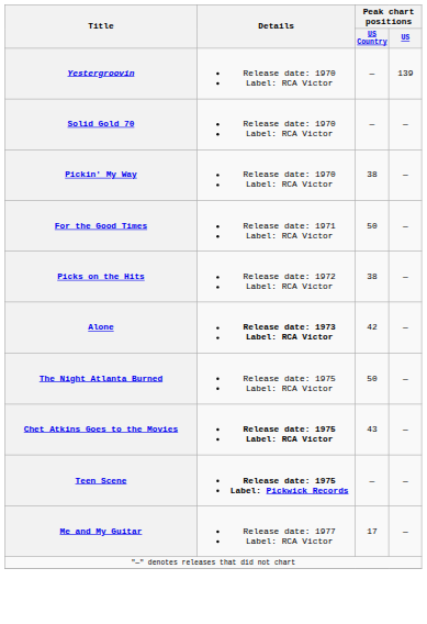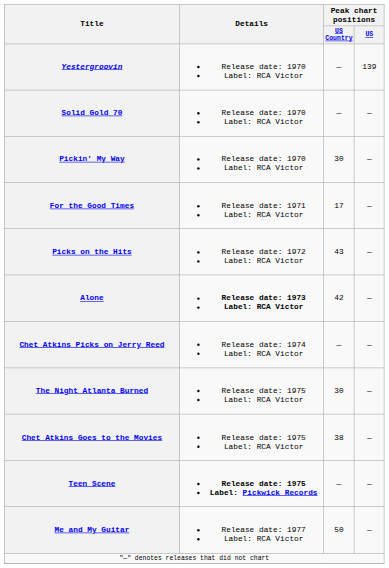 <table class="wikitable plainrowheaders" style="text-align:center;">
 <tr>
 <th rowspan="2" style="width:22em;">Title</th>
 <th rowspan="2" style="width:18em;">Details</th>
 <th colspan="2">Peak chart<br>positions</th>
 </tr>
 <tr style="font-size:smaller;">
 <th width="45"><a href='#'>US Country</a></th>
 <th width="45"><a href='#'>US</a></th>
 </tr>
 <tr>
 <th scope="row"><em><a href='#'>Yestergroovin</a><strong></th>
 <td><br><ul><li>Release date: 1970</li><li>Label: RCA Victor</li></ul></td>
 <td>—</td>
 <td>139</td>
 </tr>
 <tr>
 <th scope="row"></em><a href='#'>Solid Gold 70</a><em></th>
 <td><br><ul><li>Release date: 1970</li><li>Label: RCA Victor</li></ul></td>
 <td>—</td>
 <td>—</td>
 </tr>
 <tr>
 <th scope="row"></em><a href='#'>Pickin' My Way</a><em></th>
 <td><br><ul><li>Release date: 1970</li><li>Label: RCA Victor</li></ul></td>
-<td>38</td>
+<td>30</td>
 <td>—</td>
 </tr>
 <tr>
 <th scope="row"></em><a href='#'>For the Good Times</a><em></th>
 <td><br><ul><li>Release date: 1971</li><li>Label: RCA Victor</li></ul></td>
-<td>50</td>
+<td>17</td>
 <td>—</td>
 </tr>
 <tr>
 <th scope="row"></em><a href='#'>Picks on the Hits</a><em></th>
 <td><br><ul><li>Release date: 1972</li><li>Label: RCA Victor</li></ul></td>
-<td>38</td>
+<td>43</td>
 <td>—</td>
 </tr>
 <tr>
 <th scope="row"></em><a href='#'>Alone</a><em></th>
 <td><strong><br><ul><li>Release date: 1973</li><li>Label: RCA Victor</li></ul></strong></td>
 <td>42</td>
 <td>—</td>
 </tr>
 <tr>
+<th scope="row"></em><a href='#'>Chet Atkins Picks on Jerry Reed</a><em></th>
+<td><br><ul><li>Release date: 1974</li><li>Label: RCA Victor</li></ul></td>
+<td>—</td>
+<td>—</td>
+</tr>
+<tr>
 <th scope="row"></em><a href='#'>The Night Atlanta Burned</a><em></th>
 <td><br><ul><li>Release date: 1975</li><li>Label: RCA Victor</li></ul></td>
-<td>50</td>
+<td>30</td>
 <td>—</td>
 </tr>
 <tr>
 <th scope="row"></em><a href='#'>Chet Atkins Goes to the Movies</a><em></th>
-<td><strong><br><ul><li>Release date: 1975</li><li>Label: RCA Victor</li></ul></strong></td>
-<td>43</td>
+<td><br><ul><li>Release date: 1975</li><li>Label: RCA Victor</li></ul></td>
+<td>38</td>
 <td>—</td>
 </tr>
 <tr>
 <th scope="row"></em><a href='#'>Teen Scene</a><em></th>
 <td><strong><br><ul><li>Release date: 1975</li><li>Label: <a href='#'>Pickwick Records</a></li></ul></strong></td>
 <td>—</td>
 <td>—</td>
 </tr>
 <tr>
 <th scope="row"></em><a href='#'>Me and My Guitar</a><em></th>
 <td><br><ul><li>Release date: 1977</li><li>Label: RCA Victor</li></ul></td>
-<td>17</td>
+<td>50</td>
 <td>—</td>
 </tr>
 <tr>
 <td colspan="4" style="font-size: 8pt">"—" denotes releases that did not chart</td>
 </tr>
 <tr>
 </tr>
 </table>
